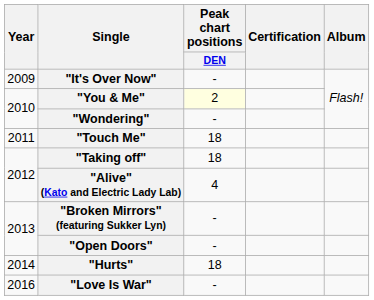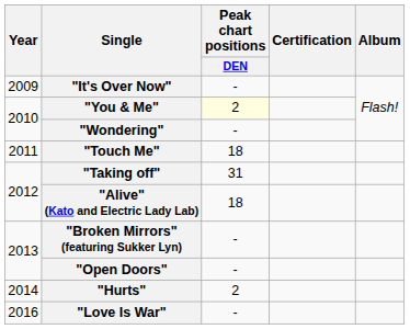 <table class="wikitable plainrowheaders" style="text-align:center;" border="1">
 <tr>
 <th scope="col" rowspan="2">Year</th>
 <th scope="col" rowspan="2">Single</th>
 <th scope="col" colspan="1">Peak chart positions</th>
 <th scope="col" rowspan="2">Certification</th>
 <th scope="col" rowspan="2">Album</th>
 </tr>
 <tr>
 <th scope="col" style="width:3em;font-size:85%;"><a href='#'>DEN</a><br></th>
 </tr>
 <tr>
 <td>2009</td>
 <th scope="row">"It's Over Now"</th>
 <td>-</td>
 <td rowspan="1"></td>
 <td rowspan="3"><em>Flash!</em></td>
 </tr>
 <tr>
 <td rowspan="2">2010</td>
 <th scope="row">"You & Me"</th>
 <td style="background: lightyellow;">2</td>
 <td rowspan="1"></td>
 </tr>
 <tr>
 <th scope="row">"Wondering"</th>
 <td>-</td>
 <td rowspan="1"></td>
 </tr>
 <tr>
 <td>2011</td>
 <th scope="row">"Touch Me"</th>
 <td>18</td>
 <td rowspan="1"></td>
 <td rowspan="1"></td>
 </tr>
 <tr>
 <td rowspan="2">2012</td>
 <th scope="row">"Taking off"</th>
-<td>18</td>
+<td>31</td>
 <td rowspan="1"></td>
 <td rowspan="1"></td>
 </tr>
 <tr>
 <th scope="row">"Alive" <br><small>(<a href='#'>Kato</a> and Electric Lady Lab)</small></th>
-<td>4</td>
+<td>18</td>
 <td rowspan="1"></td>
 <td rowspan="1"></td>
 </tr>
 <tr>
 <td rowspan="2">2013</td>
 <th scope="row">"Broken Mirrors"<br><small>(featuring Sukker Lyn)</small></th>
 <td>-</td>
 <td rowspan="1"></td>
 <td rowspan="1"></td>
 </tr>
 <tr>
 <th scope="row">"Open Doors"</th>
 <td>-</td>
 <td rowspan="1"></td>
 <td rowspan="1"></td>
 </tr>
 <tr>
 <td>2014</td>
 <th scope="row">"Hurts"</th>
-<td>18</td>
+<td>2</td>
 <td rowspan="1"></td>
 <td rowspan="1"></td>
 </tr>
 <tr>
 <td>2016</td>
 <th scope="row">"Love Is War"</th>
 <td>-</td>
 <td rowspan="1"></td>
 <td rowspan="1"></td>
 </tr>
 </table>
